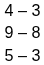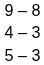 <table style="text-align:center">
 <tr>
 <th width=200></th>
 <th width=100></th>
 <th width=200></th>
 </tr>
 <tr>
 <td align=right><strong></strong></td>
-<td>4 – 3</td>
+<td>9 – 8</td>
 <td align=left></td>
 </tr>
 <tr>
 <td align=right><strong></strong></td>
-<td>9 – 8</td>
+<td>4 – 3</td>
 <td align=left></td>
 </tr>
 <tr>
 <td align=right><strong></strong></td>
 <td>5 – 3</td>
 <td align=left></td>
 </tr>
 </table>
